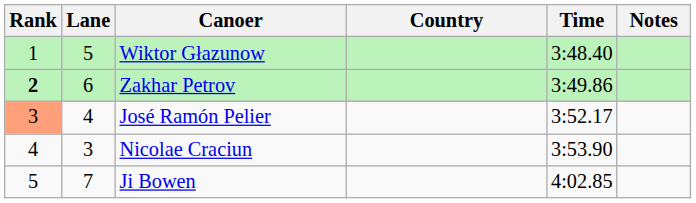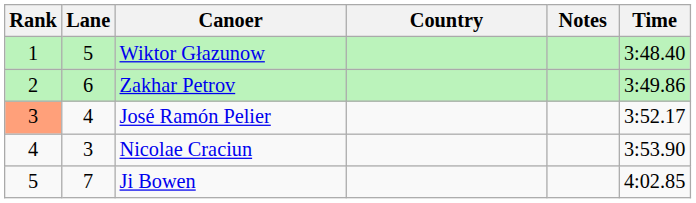 <table class="wikitable sortable" style="text-align:center;">
 <tr>
 <th width=30>Rank</th>
 <th width=30>Lane</th>
 <th width=175>Canoer</th>
 <th width=150>Country</th>
+<th width=50>Notes</th>
 <th width=30>Time</th>
-<th width=50>Notes</th>
 </tr>
 <tr bgcolor=bbf3bb>
 <td>1</td>
 <td>5</td>
 <td align=left><a href='#'>Wiktor Głazunow</a></td>
 <td align=left></td>
+<td></td>
 <td>3:48.40</td>
-<td></td>
 </tr>
 <tr bgcolor=bbf3bb>
-<td><strong>2</strong></td>
+<td>2</td>
 <td>6</td>
 <td align=left><a href='#'>Zakhar Petrov</a></td>
 <td align=left></td>
+<td></td>
 <td>3:49.86</td>
-<td></td>
 </tr>
 <tr>
 <td style="background: lightsalmon;">3</td>
 <td>4</td>
 <td align=left><a href='#'>José Ramón Pelier</a></td>
 <td align=left></td>
+<td></td>
 <td>3:52.17</td>
-<td></td>
 </tr>
 <tr>
 <td>4</td>
 <td>3</td>
 <td align=left><a href='#'>Nicolae Craciun</a></td>
 <td align=left></td>
+<td></td>
 <td>3:53.90</td>
-<td></td>
 </tr>
 <tr>
 <td>5</td>
 <td>7</td>
 <td align=left><a href='#'>Ji Bowen</a></td>
 <td align=left></td>
+<td></td>
 <td>4:02.85</td>
-<td></td>
 </tr>
 </table>
